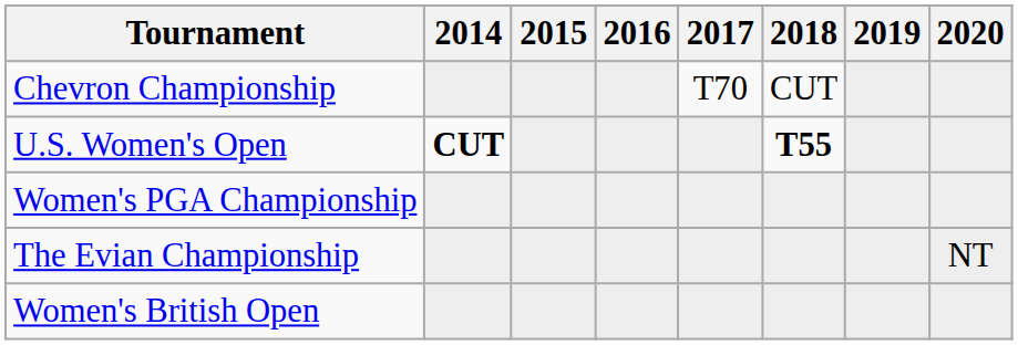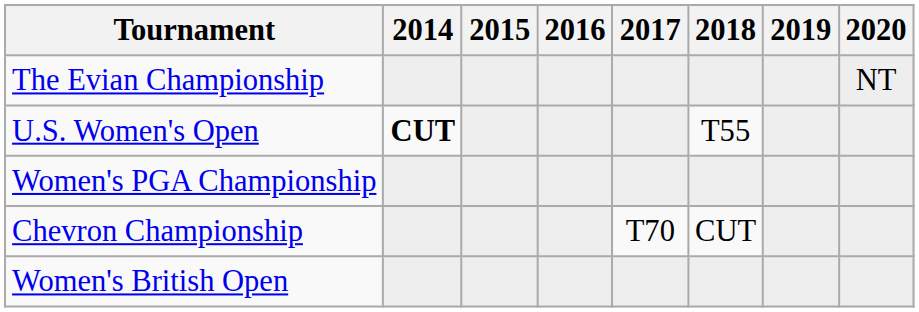 <table class="wikitable" style="font-size:95%;text-align:center;">
 <tr>
 <th>Tournament</th>
 <th>2014</th>
 <th>2015</th>
 <th>2016</th>
 <th>2017</th>
 <th>2018</th>
 <th>2019</th>
 <th>2020</th>
 </tr>
 <tr>
-<td align=left><a href='#'>Chevron Championship</a></td>
+<td align=left><a href='#'>The Evian Championship</a></td>
 <td style="background:#eeeeee;"></td>
 <td style="background:#eeeeee;"></td>
 <td style="background:#eeeeee;"></td>
-<td>T70</td>
-<td>CUT</td>
 <td style="background:#eeeeee;"></td>
 <td style="background:#eeeeee;"></td>
+<td style="background:#eeeeee;"></td>
+<td style="background:#eeeeee;">NT</td>
 </tr>
 <tr>
 <td align=left><a href='#'>U.S. Women's Open</a></td>
 <td><strong>CUT</strong></td>
 <td style="background:#eeeeee;"></td>
 <td style="background:#eeeeee;"></td>
 <td style="background:#eeeeee;"></td>
-<td><strong>T55</strong></td>
+<td>T55</td>
 <td style="background:#eeeeee;"></td>
 <td style="background:#eeeeee;"></td>
 </tr>
 <tr>
 <td align=left><a href='#'>Women's PGA Championship</a></td>
 <td style="background:#eeeeee;"></td>
 <td style="background:#eeeeee;"></td>
 <td style="background:#eeeeee;"></td>
 <td style="background:#eeeeee;"></td>
 <td style="background:#eeeeee;"></td>
 <td style="background:#eeeeee;"></td>
 <td style="background:#eeeeee;"></td>
 </tr>
 <tr>
-<td align=left><a href='#'>The Evian Championship</a></td>
+<td align=left><a href='#'>Chevron Championship</a></td>
 <td style="background:#eeeeee;"></td>
 <td style="background:#eeeeee;"></td>
 <td style="background:#eeeeee;"></td>
+<td>T70</td>
+<td>CUT</td>
 <td style="background:#eeeeee;"></td>
 <td style="background:#eeeeee;"></td>
-<td style="background:#eeeeee;"></td>
-<td style="background:#eeeeee;">NT</td>
 </tr>
 <tr>
 <td align=left><a href='#'>Women's British Open</a></td>
 <td style="background:#eeeeee;"></td>
 <td style="background:#eeeeee;"></td>
 <td style="background:#eeeeee;"></td>
 <td style="background:#eeeeee;"></td>
 <td style="background:#eeeeee;"></td>
 <td style="background:#eeeeee;"></td>
 <td style="background:#eeeeee;"></td>
 </tr>
 </table>
